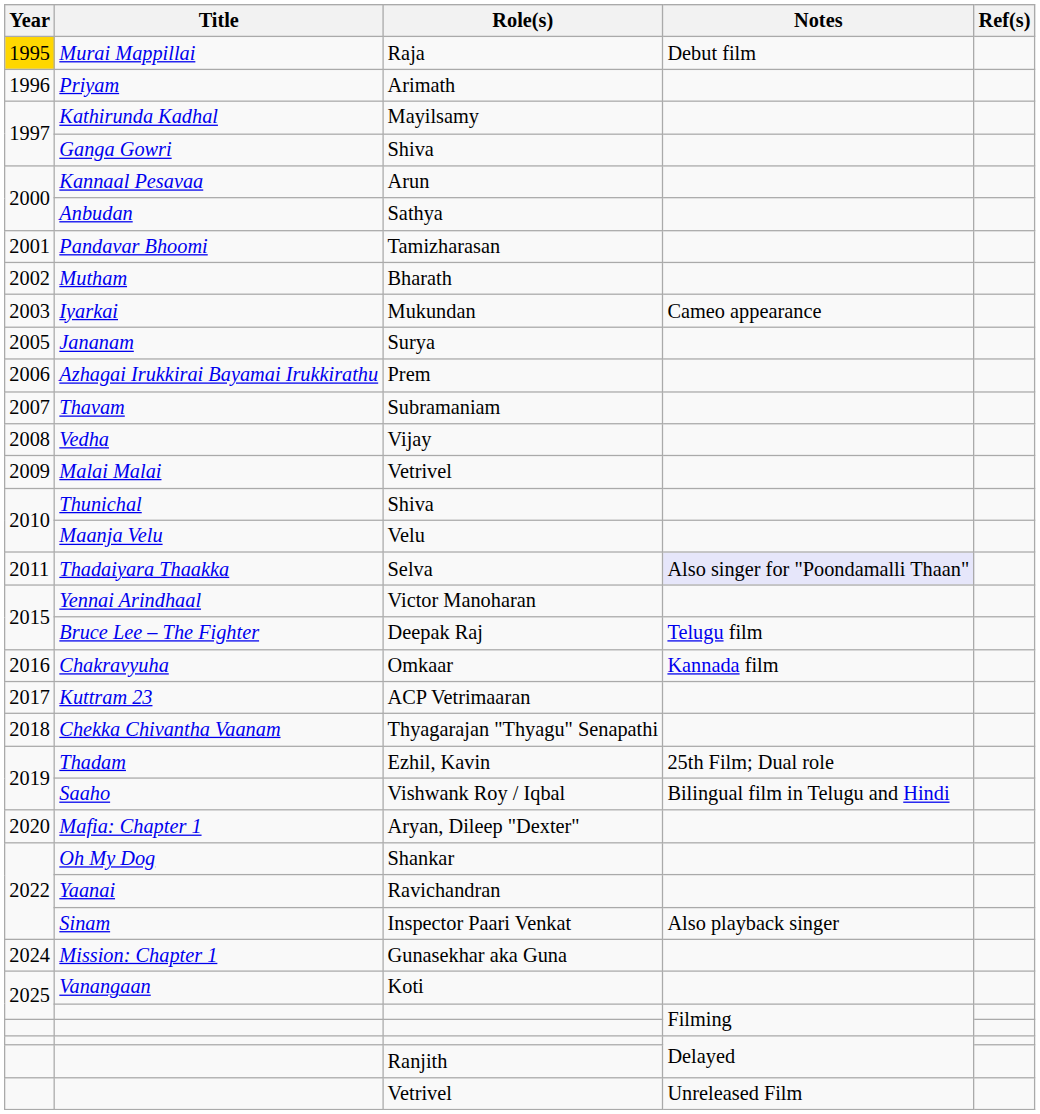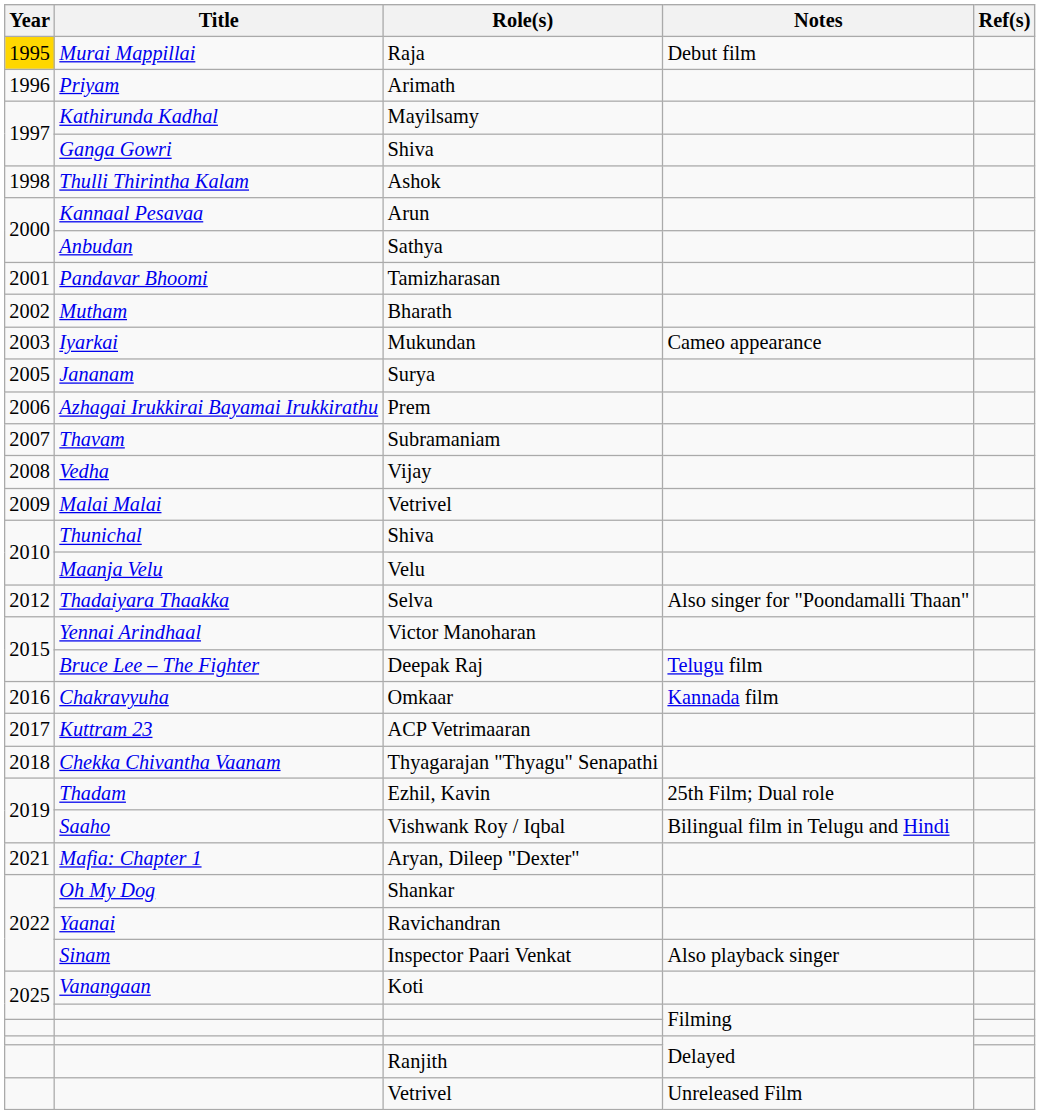 <table class="wikitable plainrowheaders sortable">
 <tr style="background:#ccc; text-align:center;">
 <th scope="col">Year</th>
 <th scope="col">Title</th>
 <th scope="col">Role(s)</th>
 <th scope="col">Notes</th>
 <th scope="col">Ref(s)</th>
 </tr>
 <tr>
 <td style="background: gold;">1995</td>
 <td><em><a href='#'>Murai Mappillai</a></em></td>
 <td>Raja</td>
 <td>Debut film</td>
 <td></td>
 </tr>
 <tr>
 <td>1996</td>
 <td><em><a href='#'>Priyam</a></em></td>
 <td>Arimath</td>
 <td></td>
 <td></td>
 </tr>
 <tr>
 <td rowspan="2">1997</td>
 <td><em><a href='#'>Kathirunda Kadhal</a></em></td>
 <td>Mayilsamy</td>
 <td></td>
 <td></td>
 </tr>
 <tr>
 <td><em><a href='#'>Ganga Gowri</a></em></td>
 <td>Shiva</td>
+<td></td>
+<td></td>
+</tr>
+<tr>
+<td>1998</td>
+<td><em><a href='#'>Thulli Thirintha Kalam</a></em></td>
+<td>Ashok</td>
 <td></td>
 <td></td>
 </tr>
 <tr>
 <td rowspan="2">2000</td>
 <td><em><a href='#'>Kannaal Pesavaa</a></em></td>
 <td>Arun</td>
 <td></td>
 <td></td>
 </tr>
 <tr>
 <td><em><a href='#'>Anbudan</a></em></td>
 <td>Sathya</td>
 <td></td>
 <td></td>
 </tr>
 <tr>
 <td>2001</td>
 <td><em><a href='#'>Pandavar Bhoomi</a></em></td>
 <td>Tamizharasan</td>
 <td></td>
 <td></td>
 </tr>
 <tr>
 <td>2002</td>
 <td><em><a href='#'>Mutham</a></em></td>
 <td>Bharath</td>
 <td></td>
 <td></td>
 </tr>
 <tr>
 <td>2003</td>
 <td><em><a href='#'>Iyarkai</a></em></td>
 <td>Mukundan</td>
 <td>Cameo appearance</td>
 <td></td>
 </tr>
 <tr>
 <td>2005</td>
 <td><em><a href='#'>Jananam</a></em></td>
 <td>Surya</td>
 <td></td>
 <td></td>
 </tr>
 <tr>
 <td>2006</td>
 <td><em><a href='#'>Azhagai Irukkirai Bayamai Irukkirathu</a></em></td>
 <td>Prem</td>
 <td></td>
 <td></td>
 </tr>
 <tr>
 <td>2007</td>
 <td><em><a href='#'>Thavam</a></em></td>
 <td>Subramaniam</td>
 <td></td>
 <td></td>
 </tr>
 <tr>
 <td>2008</td>
 <td><em><a href='#'>Vedha</a></em></td>
 <td>Vijay</td>
 <td></td>
 <td></td>
 </tr>
 <tr>
 <td>2009</td>
 <td><em><a href='#'>Malai Malai</a></em></td>
 <td>Vetrivel</td>
 <td></td>
 <td></td>
 </tr>
 <tr>
 <td rowspan="2">2010</td>
 <td><em><a href='#'>Thunichal</a></em></td>
 <td>Shiva</td>
 <td></td>
 <td></td>
 </tr>
 <tr>
 <td><em><a href='#'>Maanja Velu</a></em></td>
 <td>Velu</td>
 <td></td>
 <td></td>
 </tr>
 <tr>
-<td rowspan="1">2011</td>
+<td rowspan="1">2012</td>
 <td><em><a href='#'>Thadaiyara Thaakka</a></em></td>
 <td>Selva</td>
-<td style="background: lavender;">Also singer for  "Poondamalli Thaan"</td>
+<td>Also singer for  "Poondamalli Thaan"</td>
 <td></td>
 </tr>
 <tr>
 <td rowspan="2">2015</td>
 <td><em><a href='#'>Yennai Arindhaal</a></em></td>
 <td>Victor Manoharan</td>
 <td></td>
 <td></td>
 </tr>
 <tr>
 <td><em><a href='#'>Bruce Lee – The Fighter</a></em></td>
 <td>Deepak Raj</td>
 <td><a href='#'>Telugu</a> film</td>
 <td></td>
 </tr>
 <tr>
 <td>2016</td>
 <td><em><a href='#'>Chakravyuha</a></em></td>
 <td>Omkaar</td>
 <td><a href='#'>Kannada</a> film</td>
 <td></td>
 </tr>
 <tr>
 <td>2017</td>
 <td><em><a href='#'>Kuttram 23</a></em></td>
 <td>ACP Vetrimaaran</td>
 <td></td>
 <td></td>
 </tr>
 <tr>
 <td>2018</td>
 <td><em><a href='#'>Chekka Chivantha Vaanam</a></em></td>
 <td>Thyagarajan "Thyagu" Senapathi</td>
 <td></td>
 <td></td>
 </tr>
 <tr>
 <td rowspan="2">2019</td>
 <td><em><a href='#'>Thadam</a></em></td>
 <td>Ezhil, Kavin</td>
 <td>25th Film; Dual role</td>
 <td></td>
 </tr>
 <tr>
 <td><em><a href='#'>Saaho</a></em></td>
 <td>Vishwank Roy / Iqbal</td>
 <td>Bilingual film in Telugu and <a href='#'>Hindi</a></td>
 <td></td>
 </tr>
 <tr>
-<td>2020</td>
+<td>2021</td>
 <td><em><a href='#'>Mafia: Chapter 1</a></em></td>
 <td>Aryan, Dileep "Dexter"</td>
 <td></td>
 <td></td>
 </tr>
 <tr>
 <td rowspan="3">2022</td>
 <td><em><a href='#'>Oh My Dog</a></em></td>
 <td>Shankar</td>
 <td></td>
 <td></td>
 </tr>
 <tr>
 <td><em><a href='#'>Yaanai</a></em></td>
 <td>Ravichandran</td>
 <td></td>
 <td></td>
 </tr>
 <tr>
 <td><em><a href='#'>Sinam</a></em></td>
 <td>Inspector Paari Venkat</td>
 <td>Also playback singer</td>
-<td></td>
-</tr>
-<tr>
-<td rowspan="1">2024</td>
-<td><em><a href='#'>Mission: Chapter 1</a></em></td>
-<td>Gunasekhar aka Guna</td>
-<td></td>
 <td></td>
 </tr>
 <tr>
 <td rowspan="2">2025</td>
 <td><em><a href='#'>Vanangaan</a></em></td>
 <td>Koti</td>
 <td></td>
 <td></td>
 </tr>
 <tr>
 <td></td>
 <td></td>
 <td rowspan="2">Filming</td>
 <td></td>
 </tr>
 <tr>
 <td></td>
 <td></td>
 <td></td>
 <td></td>
 </tr>
 <tr>
 <td></td>
 <td></td>
 <td></td>
 <td rowspan="2">Delayed</td>
 <td></td>
 </tr>
 <tr>
 <td></td>
 <td></td>
 <td>Ranjith</td>
 <td></td>
 </tr>
 <tr>
 <td></td>
 <td></td>
 <td>Vetrivel</td>
 <td>Unreleased Film</td>
 <td></td>
 </tr>
 </table>
